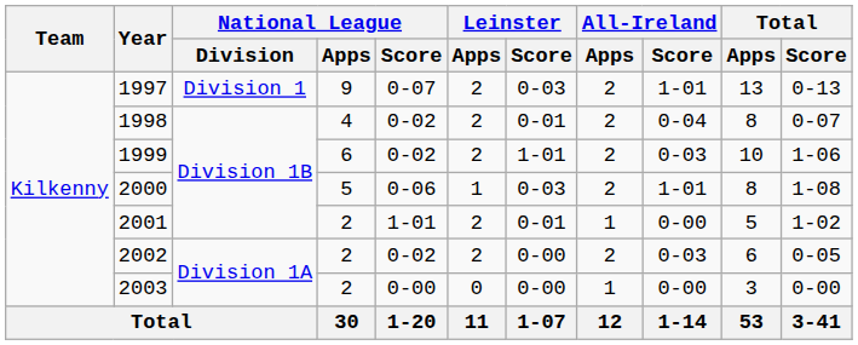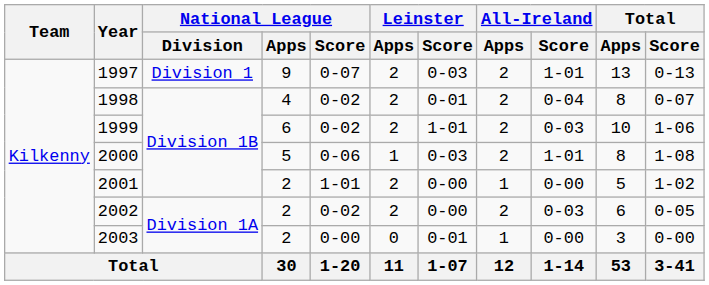 <table class="wikitable" style="text-align:center">
 <tr>
 <th rowspan="2">Team</th>
 <th rowspan="2">Year</th>
 <th colspan="3"><a href='#'>National League</a></th>
 <th colspan="2"><a href='#'>Leinster</a></th>
 <th colspan="2"><a href='#'>All-Ireland</a></th>
 <th colspan="2">Total</th>
 </tr>
 <tr>
 <th>Division</th>
 <th>Apps</th>
 <th>Score</th>
 <th>Apps</th>
 <th>Score</th>
 <th>Apps</th>
 <th>Score</th>
 <th>Apps</th>
 <th>Score</th>
 </tr>
 <tr>
 <td rowspan="7"><a href='#'>Kilkenny</a></td>
 <td>1997</td>
 <td rowspan="1"><a href='#'>Division 1</a></td>
 <td>9</td>
 <td>0-07</td>
 <td>2</td>
 <td>0-03</td>
 <td>2</td>
 <td>1-01</td>
 <td>13</td>
 <td>0-13</td>
 </tr>
 <tr>
 <td>1998</td>
 <td rowspan="4"><a href='#'>Division 1B</a></td>
 <td>4</td>
 <td>0-02</td>
 <td>2</td>
 <td>0-01</td>
 <td>2</td>
 <td>0-04</td>
 <td>8</td>
 <td>0-07</td>
 </tr>
 <tr>
 <td>1999</td>
 <td>6</td>
 <td>0-02</td>
 <td>2</td>
 <td>1-01</td>
 <td>2</td>
 <td>0-03</td>
 <td>10</td>
 <td>1-06</td>
 </tr>
 <tr>
 <td>2000</td>
 <td>5</td>
 <td>0-06</td>
 <td>1</td>
 <td>0-03</td>
 <td>2</td>
 <td>1-01</td>
 <td>8</td>
 <td>1-08</td>
 </tr>
 <tr>
 <td>2001</td>
 <td>2</td>
 <td>1-01</td>
 <td>2</td>
-<td>0-01</td>
+<td>0-00</td>
 <td>1</td>
 <td>0-00</td>
 <td>5</td>
 <td>1-02</td>
 </tr>
 <tr>
 <td>2002</td>
 <td rowspan="2"><a href='#'>Division 1A</a></td>
 <td>2</td>
 <td>0-02</td>
 <td>2</td>
 <td>0-00</td>
 <td>2</td>
 <td>0-03</td>
 <td>6</td>
 <td>0-05</td>
 </tr>
 <tr>
 <td>2003</td>
 <td>2</td>
 <td>0-00</td>
 <td>0</td>
-<td>0-00</td>
+<td>0-01</td>
 <td>1</td>
 <td>0-00</td>
 <td>3</td>
 <td>0-00</td>
 </tr>
 <tr>
 <th colspan="3">Total</th>
 <th>30</th>
 <th>1-20</th>
 <th>11</th>
 <th>1-07</th>
 <th>12</th>
 <th>1-14</th>
 <th>53</th>
 <th>3-41</th>
 </tr>
 </table>
